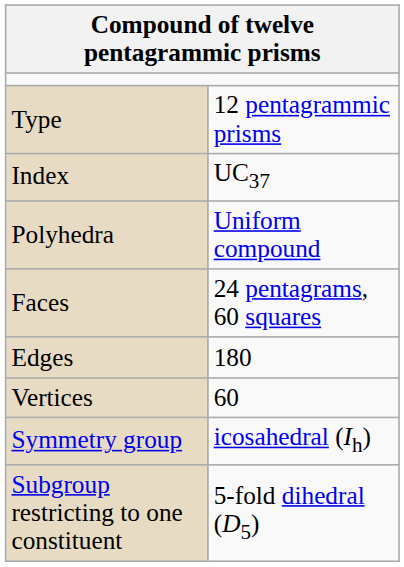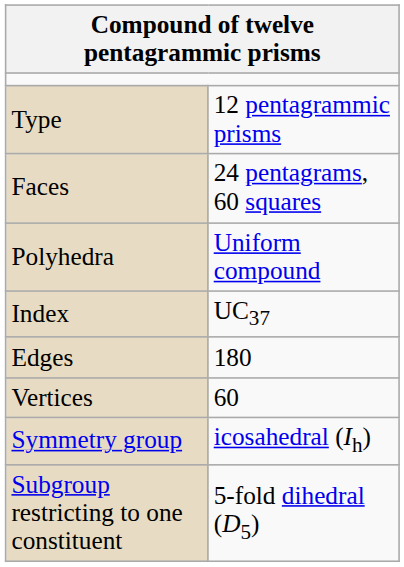 <table class="wikitable" style="float:right; margin-left:8px; width:250px">
 <tr>
 <th bgcolor=#e7dcc3 colspan=2>Compound of twelve pentagrammic prisms</th>
 </tr>
 <tr>
 <td align=center colspan=2></td>
 </tr>
 <tr>
 <td bgcolor=#e7dcc3>Type</td>
 <td>12 <a href='#'>pentagrammic prisms</a></td>
 </tr>
 <tr>
-<td bgcolor=#e7dcc3>Index</td>
-<td>UC<sub>37</sub></td>
+<td bgcolor=#e7dcc3>Faces</td>
+<td>24 <a href='#'>pentagrams</a>, 60 <a href='#'>squares</a></td>
 </tr>
 <tr>
 <td bgcolor=#e7dcc3>Polyhedra</td>
 <td><a href='#'>Uniform compound</a></td>
 </tr>
 <tr>
-<td bgcolor=#e7dcc3>Faces</td>
-<td>24 <a href='#'>pentagrams</a>, 60 <a href='#'>squares</a></td>
+<td bgcolor=#e7dcc3>Index</td>
+<td>UC<sub>37</sub></td>
 </tr>
 <tr>
 <td bgcolor=#e7dcc3>Edges</td>
 <td>180</td>
 </tr>
 <tr>
 <td bgcolor=#e7dcc3>Vertices</td>
 <td>60</td>
 </tr>
 <tr>
 <td bgcolor=#e7dcc3><a href='#'>Symmetry group</a></td>
 <td><a href='#'>icosahedral</a> (<em>I</em><sub>h</sub>)</td>
 </tr>
 <tr>
 <td bgcolor=#e7dcc3><a href='#'>Subgroup</a> restricting to one constituent</td>
 <td>5-fold <a href='#'>dihedral</a> (<em>D</em><sub>5</sub>)</td>
 </tr>
 </table>
